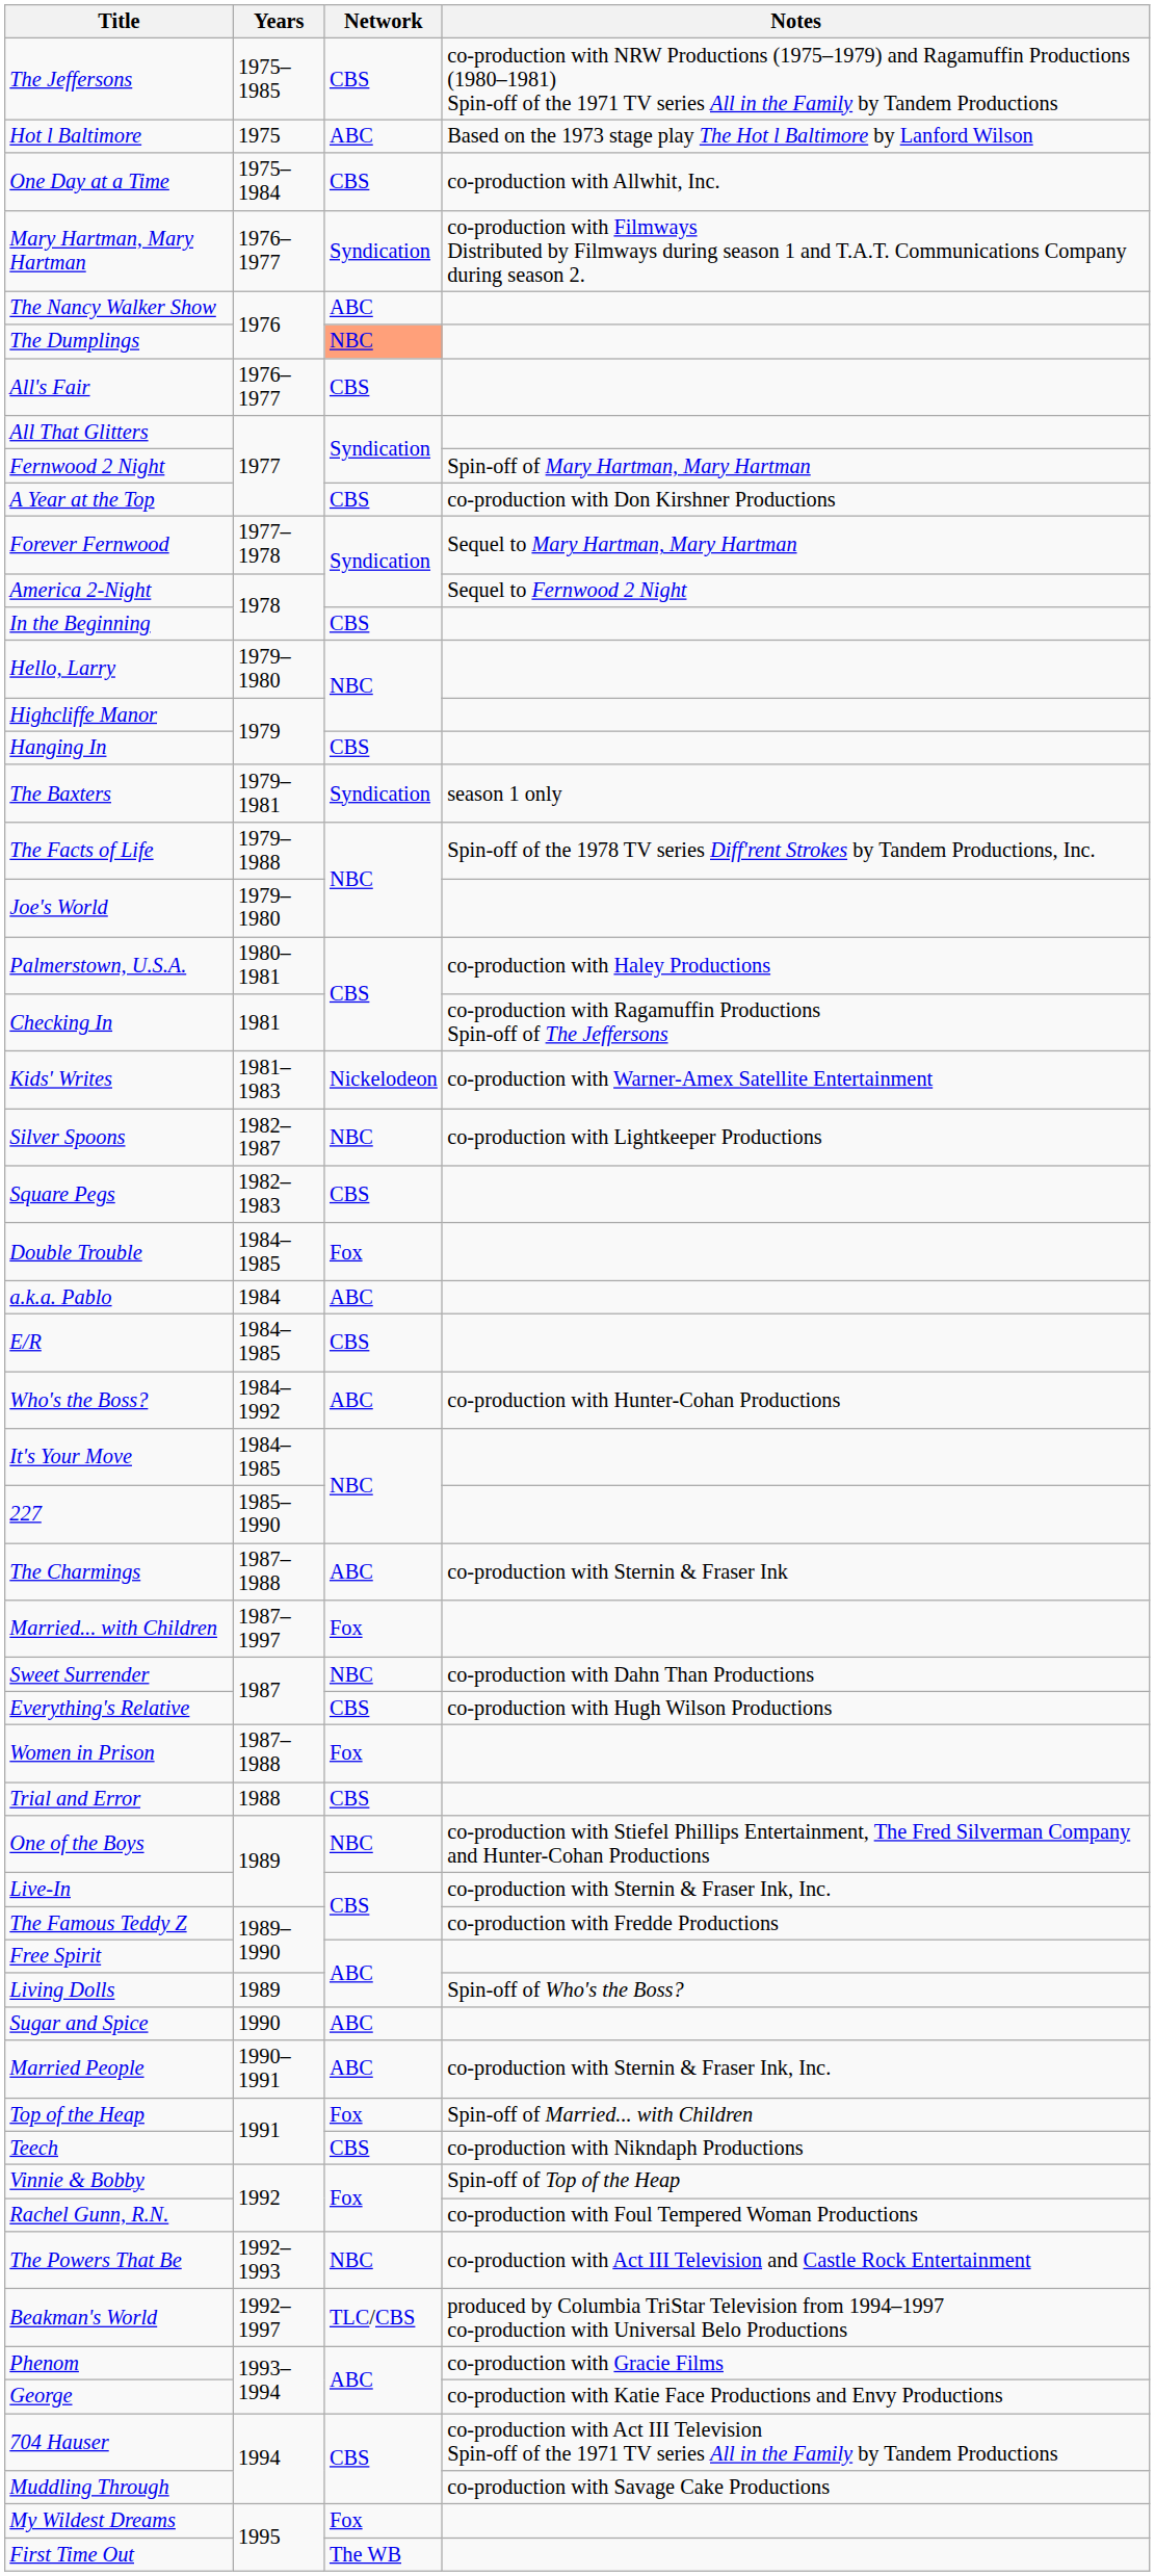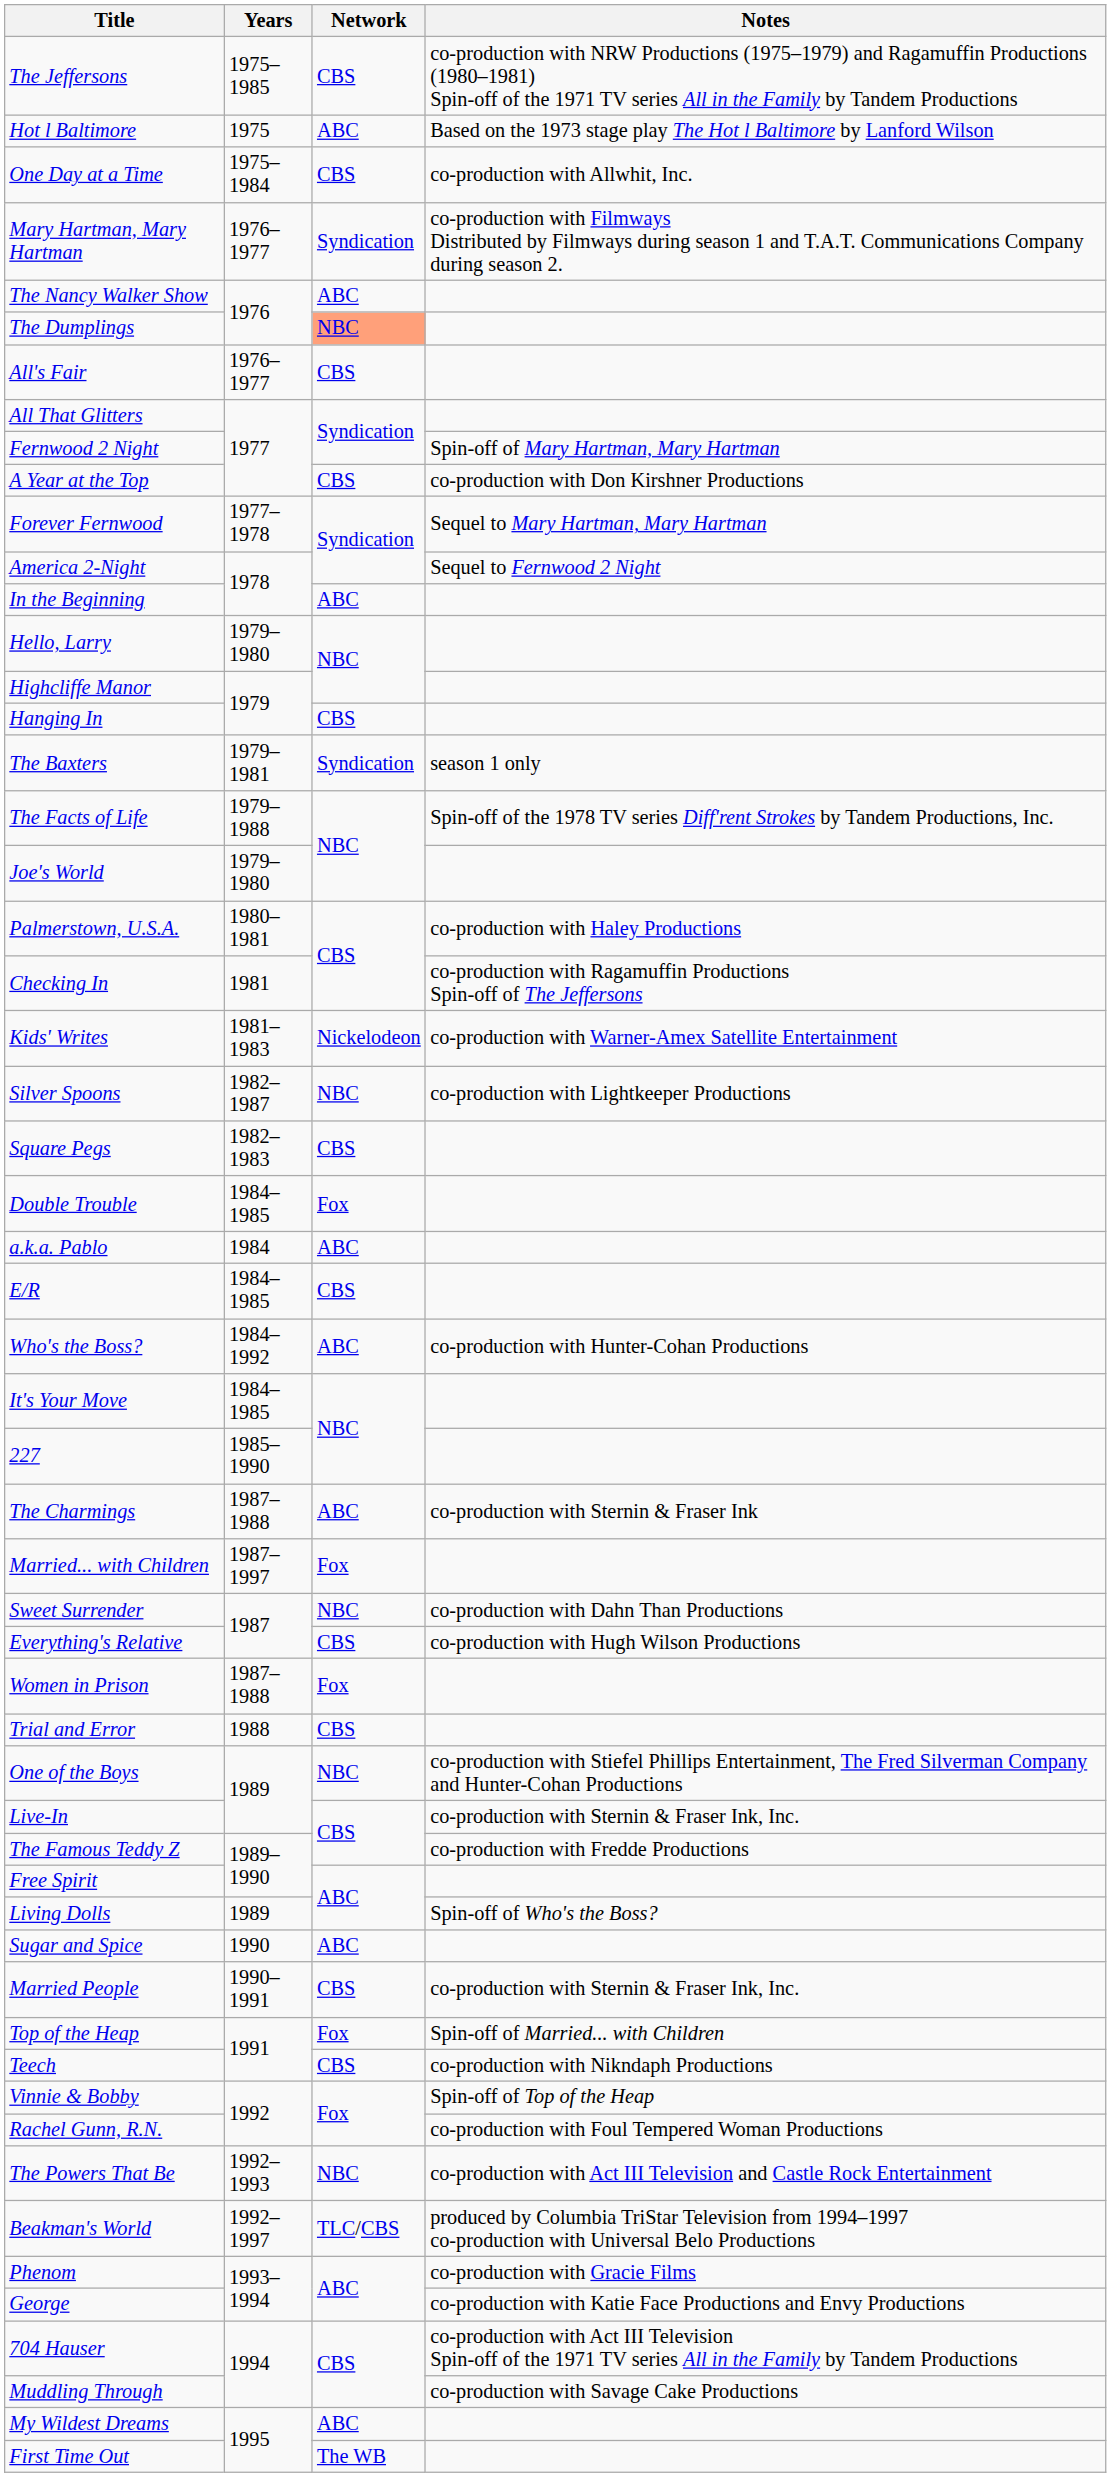 <table class="wikitable sortable">
 <tr>
 <th>Title</th>
 <th>Years</th>
 <th>Network</th>
 <th>Notes</th>
 </tr>
 <tr>
 <td><em><a href='#'>The Jeffersons</a></em></td>
 <td>1975–1985</td>
 <td><a href='#'>CBS</a></td>
 <td>co-production with NRW Productions (1975–1979) and Ragamuffin Productions (1980–1981)<br>Spin-off of the 1971 TV series <em><a href='#'>All in the Family</a></em> by Tandem Productions</td>
 </tr>
 <tr>
 <td><em><a href='#'>Hot l Baltimore</a></em></td>
 <td>1975</td>
 <td><a href='#'>ABC</a></td>
 <td>Based on the 1973 stage play <em><a href='#'>The Hot l Baltimore</a></em> by <a href='#'>Lanford Wilson</a></td>
 </tr>
 <tr>
 <td><em><a href='#'>One Day at a Time</a></em></td>
 <td>1975–1984</td>
 <td><a href='#'>CBS</a></td>
 <td>co-production with Allwhit, Inc.</td>
 </tr>
 <tr>
 <td><em><a href='#'>Mary Hartman, Mary Hartman</a></em></td>
 <td>1976–1977</td>
 <td><a href='#'>Syndication</a></td>
 <td>co-production with <a href='#'>Filmways</a><br>Distributed by Filmways during season 1 and T.A.T. Communications Company during season 2.</td>
 </tr>
 <tr>
 <td><em><a href='#'>The Nancy Walker Show</a></em></td>
 <td rowspan="2">1976</td>
 <td><a href='#'>ABC</a></td>
 <td></td>
 </tr>
 <tr>
 <td><em><a href='#'>The Dumplings</a></em></td>
 <td style="background: lightsalmon;"><a href='#'>NBC</a></td>
 <td></td>
 </tr>
 <tr>
 <td><em><a href='#'>All's Fair</a></em></td>
 <td>1976–1977</td>
 <td><a href='#'>CBS</a></td>
 <td></td>
 </tr>
 <tr>
 <td><em><a href='#'>All That Glitters</a></em></td>
 <td rowspan="3">1977</td>
 <td rowspan="2"><a href='#'>Syndication</a></td>
 </tr>
 <tr>
 <td><em><a href='#'>Fernwood 2 Night</a></em></td>
 <td>Spin-off of <em><a href='#'>Mary Hartman, Mary Hartman</a></em></td>
 </tr>
 <tr>
 <td><em><a href='#'>A Year at the Top</a></em></td>
 <td><a href='#'>CBS</a></td>
 <td>co-production with Don Kirshner Productions</td>
 </tr>
 <tr>
 <td><em><a href='#'>Forever Fernwood</a></em></td>
 <td>1977–1978</td>
 <td rowspan="2"><a href='#'>Syndication</a></td>
 <td>Sequel to <em><a href='#'>Mary Hartman, Mary Hartman</a></em></td>
 </tr>
 <tr>
 <td><em><a href='#'>America 2-Night</a></em></td>
 <td rowspan="2">1978</td>
 <td>Sequel to <em><a href='#'>Fernwood 2 Night</a></em></td>
 </tr>
 <tr>
 <td><em><a href='#'>In the Beginning</a></em></td>
-<td><a href='#'>CBS</a></td>
+<td><a href='#'>ABC</a></td>
 <td></td>
 </tr>
 <tr>
 <td><em><a href='#'>Hello, Larry</a></em></td>
 <td>1979–1980</td>
 <td rowspan="2"><a href='#'>NBC</a></td>
 <td></td>
 </tr>
 <tr>
 <td><em><a href='#'>Highcliffe Manor</a></em></td>
 <td rowspan="2">1979</td>
 <td></td>
 </tr>
 <tr>
 <td><em><a href='#'>Hanging In</a></em></td>
 <td><a href='#'>CBS</a></td>
 <td></td>
 </tr>
 <tr>
 <td><em><a href='#'>The Baxters</a></em></td>
 <td>1979–1981</td>
 <td><a href='#'>Syndication</a></td>
 <td>season 1 only </td>
 </tr>
 <tr>
 <td><em><a href='#'>The Facts of Life</a></em></td>
 <td>1979–1988</td>
 <td rowspan="2"><a href='#'>NBC</a></td>
 <td>Spin-off of the 1978 TV series <em><a href='#'>Diff'rent Strokes</a></em> by Tandem Productions, Inc.</td>
 </tr>
 <tr>
 <td><em><a href='#'>Joe's World</a></em></td>
 <td>1979–1980</td>
 <td></td>
 </tr>
 <tr>
 <td><em><a href='#'>Palmerstown, U.S.A.</a></em></td>
 <td>1980–1981</td>
 <td rowspan="2"><a href='#'>CBS</a></td>
 <td>co-production with <a href='#'>Haley Productions</a></td>
 </tr>
 <tr>
 <td><em><a href='#'>Checking In</a></em></td>
 <td>1981</td>
 <td>co-production with Ragamuffin Productions<br>Spin-off of <em><a href='#'>The Jeffersons</a></em></td>
 </tr>
 <tr>
 <td><em><a href='#'>Kids' Writes</a></em></td>
 <td>1981–1983</td>
 <td><a href='#'>Nickelodeon</a></td>
 <td>co-production with <a href='#'>Warner-Amex Satellite Entertainment</a></td>
 </tr>
 <tr>
 <td><em><a href='#'>Silver Spoons</a></em></td>
 <td>1982–1987</td>
 <td><a href='#'>NBC</a></td>
 <td>co-production with Lightkeeper Productions </td>
 </tr>
 <tr>
 <td><em><a href='#'>Square Pegs</a></em></td>
 <td>1982–1983</td>
 <td><a href='#'>CBS</a></td>
 <td></td>
 </tr>
 <tr>
 <td><em><a href='#'>Double Trouble</a></em></td>
 <td>1984–1985</td>
 <td><a href='#'>Fox</a></td>
 <td></td>
 </tr>
 <tr>
 <td><em><a href='#'>a.k.a. Pablo</a></em></td>
 <td>1984</td>
 <td><a href='#'>ABC</a></td>
 <td></td>
 </tr>
 <tr>
 <td><em><a href='#'>E/R</a></em></td>
 <td>1984–1985</td>
 <td><a href='#'>CBS</a></td>
 <td></td>
 </tr>
 <tr>
 <td><em><a href='#'>Who's the Boss?</a></em></td>
 <td>1984–1992</td>
 <td><a href='#'>ABC</a></td>
 <td>co-production with Hunter-Cohan Productions </td>
 </tr>
 <tr>
 <td><em><a href='#'>It's Your Move</a></em></td>
 <td>1984–1985</td>
 <td rowspan="2"><a href='#'>NBC</a></td>
 <td></td>
 </tr>
 <tr>
 <td><em><a href='#'>227</a></em></td>
 <td>1985–1990</td>
 <td></td>
 </tr>
 <tr>
 <td><em><a href='#'>The Charmings</a></em></td>
 <td>1987–1988</td>
 <td><a href='#'>ABC</a></td>
 <td>co-production with Sternin & Fraser Ink</td>
 </tr>
 <tr>
 <td><em><a href='#'>Married... with Children</a></em></td>
 <td>1987–1997</td>
 <td><a href='#'>Fox</a></td>
 <td></td>
 </tr>
 <tr>
 <td><em><a href='#'>Sweet Surrender</a></em></td>
 <td rowspan="2">1987</td>
 <td><a href='#'>NBC</a></td>
 <td>co-production with Dahn Than Productions</td>
 </tr>
 <tr>
 <td><em><a href='#'>Everything's Relative</a></em></td>
 <td><a href='#'>CBS</a></td>
 <td>co-production with Hugh Wilson Productions</td>
 </tr>
 <tr>
 <td><em><a href='#'>Women in Prison</a></em></td>
 <td>1987–1988</td>
 <td><a href='#'>Fox</a></td>
 <td></td>
 </tr>
 <tr>
 <td><em><a href='#'>Trial and Error</a></em></td>
 <td>1988</td>
 <td><a href='#'>CBS</a></td>
 <td></td>
 </tr>
 <tr>
 <td><em><a href='#'>One of the Boys</a></em></td>
 <td rowspan="2">1989</td>
 <td><a href='#'>NBC</a></td>
 <td>co-production with Stiefel Phillips Entertainment, <a href='#'>The Fred Silverman Company</a> and Hunter-Cohan Productions</td>
 </tr>
 <tr>
 <td><em><a href='#'>Live-In</a></em></td>
 <td rowspan="2"><a href='#'>CBS</a></td>
 <td>co-production with Sternin & Fraser Ink, Inc.</td>
 </tr>
 <tr>
 <td><em><a href='#'>The Famous Teddy Z</a></em></td>
 <td rowspan="2">1989–1990</td>
 <td>co-production with Fredde Productions</td>
 </tr>
 <tr>
 <td><em><a href='#'>Free Spirit</a></em></td>
 <td rowspan="2"><a href='#'>ABC</a></td>
 <td></td>
 </tr>
 <tr>
 <td><em><a href='#'>Living Dolls</a></em></td>
 <td>1989</td>
 <td>Spin-off of <em>Who's the Boss?</em></td>
 </tr>
 <tr>
 <td><em><a href='#'>Sugar and Spice</a></em></td>
 <td>1990</td>
 <td><a href='#'>ABC</a></td>
 <td></td>
 </tr>
 <tr>
 <td><em><a href='#'>Married People</a></em></td>
 <td>1990–1991</td>
-<td><a href='#'>ABC</a></td>
+<td><a href='#'>CBS</a></td>
 <td>co-production with Sternin & Fraser Ink, Inc.</td>
 </tr>
 <tr>
 <td><em><a href='#'>Top of the Heap</a></em></td>
 <td rowspan="2">1991</td>
 <td><a href='#'>Fox</a></td>
 <td>Spin-off of <em>Married... with Children</em></td>
 </tr>
 <tr>
 <td><em><a href='#'>Teech</a></em></td>
 <td><a href='#'>CBS</a></td>
 <td>co-production with Nikndaph Productions</td>
 </tr>
 <tr>
 <td><em><a href='#'>Vinnie & Bobby</a></em></td>
 <td rowspan="2">1992</td>
 <td rowspan="2"><a href='#'>Fox</a></td>
 <td>Spin-off of <em>Top of the Heap</em></td>
 </tr>
 <tr>
 <td><em><a href='#'>Rachel Gunn, R.N.</a></em></td>
 <td>co-production with Foul Tempered Woman Productions</td>
 </tr>
 <tr>
 <td><em><a href='#'>The Powers That Be</a></em></td>
 <td>1992–1993</td>
 <td><a href='#'>NBC</a></td>
 <td>co-production with <a href='#'>Act III Television</a> and <a href='#'>Castle Rock Entertainment</a></td>
 </tr>
 <tr>
 <td><em><a href='#'>Beakman's World</a></em></td>
 <td>1992–1997</td>
 <td><a href='#'>TLC</a>/<a href='#'>CBS</a></td>
 <td>produced by Columbia TriStar Television from 1994–1997<br>co-production with Universal Belo Productions</td>
 </tr>
 <tr>
 <td><em><a href='#'>Phenom</a></em></td>
 <td rowspan="2">1993–1994</td>
 <td rowspan="2"><a href='#'>ABC</a></td>
 <td>co-production with <a href='#'>Gracie Films</a></td>
 </tr>
 <tr>
 <td><em><a href='#'>George</a></em></td>
 <td>co-production with Katie Face Productions and Envy Productions</td>
 </tr>
 <tr>
 <td><em><a href='#'>704 Hauser</a></em></td>
 <td rowspan="2">1994</td>
 <td rowspan="2"><a href='#'>CBS</a></td>
 <td>co-production with Act III Television<br>Spin-off of the 1971 TV series <em><a href='#'>All in the Family</a></em> by Tandem Productions</td>
 </tr>
 <tr>
 <td><em><a href='#'>Muddling Through</a></em></td>
 <td>co-production with Savage Cake Productions</td>
 </tr>
 <tr>
 <td><em><a href='#'>My Wildest Dreams</a></em></td>
 <td rowspan="2">1995</td>
-<td><a href='#'>Fox</a></td>
+<td><a href='#'>ABC</a></td>
 <td></td>
 </tr>
 <tr>
 <td><em><a href='#'>First Time Out</a></em></td>
 <td><a href='#'>The WB</a></td>
 <td></td>
 </tr>
 </table>
